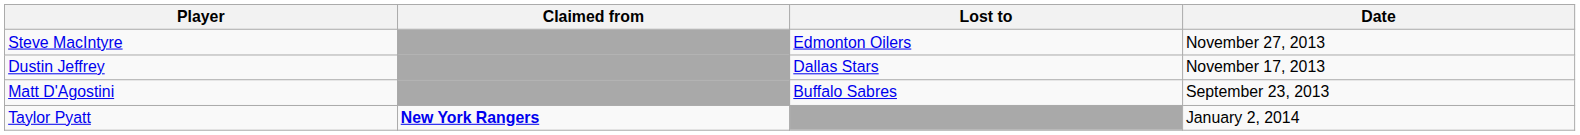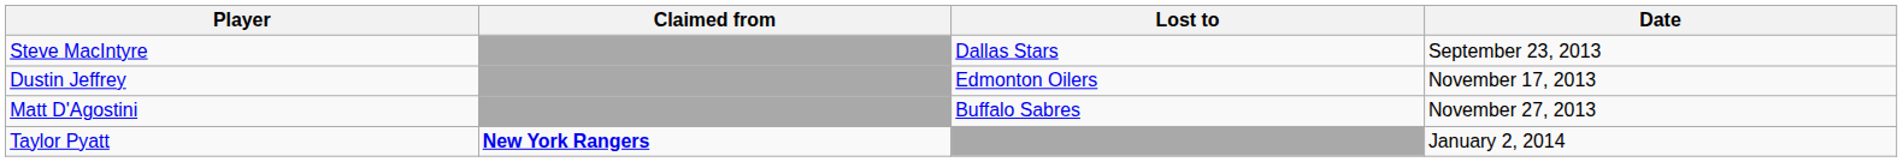 <table class="wikitable" style="width:80%;">
 <tr style="text-align:center; background:#ddd;">
 <th style="width:25%;">Player</th>
 <th style="width:25%;">Claimed from</th>
 <th style="width:25%;">Lost to</th>
 <th style="width:25%;">Date</th>
 </tr>
 <tr>
 <td><a href='#'>Steve MacIntyre</a></td>
 <td style="background:darkgray;"></td>
-<td><a href='#'>Edmonton Oilers</a></td>
-<td>November 27, 2013</td>
+<td><a href='#'>Dallas Stars</a></td>
+<td>September 23, 2013</td>
 </tr>
 <tr>
 <td><a href='#'>Dustin Jeffrey</a></td>
 <td style="background:darkgray;"></td>
-<td><a href='#'>Dallas Stars</a></td>
+<td><a href='#'>Edmonton Oilers</a></td>
 <td>November 17, 2013</td>
 </tr>
 <tr>
 <td><a href='#'>Matt D'Agostini</a></td>
 <td style= "background:darkgray;"></td>
 <td><a href='#'>Buffalo Sabres</a></td>
-<td>September 23, 2013</td>
+<td>November 27, 2013</td>
 </tr>
 <tr>
 <td><a href='#'>Taylor Pyatt</a></td>
 <td><strong><a href='#'>New York Rangers</a></strong></td>
 <td style="background:darkgray;"></td>
 <td>January 2, 2014</td>
 </tr>
 </table>
